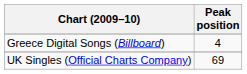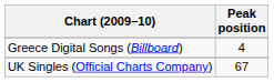 <table class="wikitable sortable">
 <tr>
 <th>Chart (2009–10)</th>
 <th>Peak<br>position</th>
 </tr>
 <tr>
 </tr>
 <tr>
 <td>Greece Digital Songs (<em><a href='#'>Billboard</a></em>)</td>
 <td align=center>4</td>
 </tr>
 <tr>
 </tr>
 <tr>
 <td>UK Singles (<a href='#'>Official Charts Company</a>)</td>
-<td align="center">69</td>
+<td align="center">67</td>
 </tr>
 </table>
